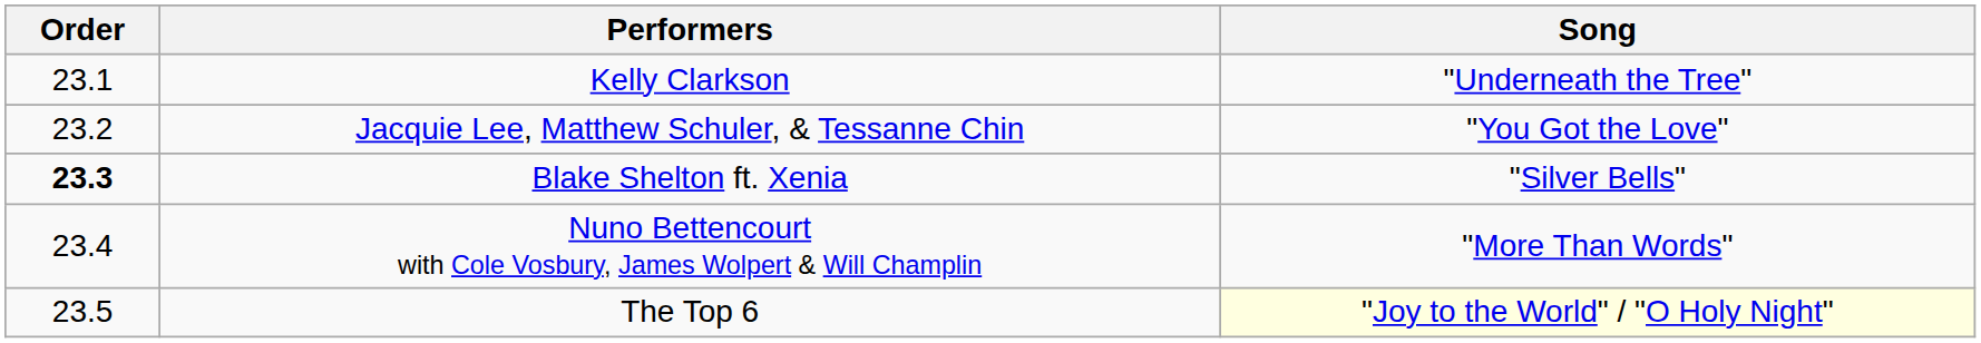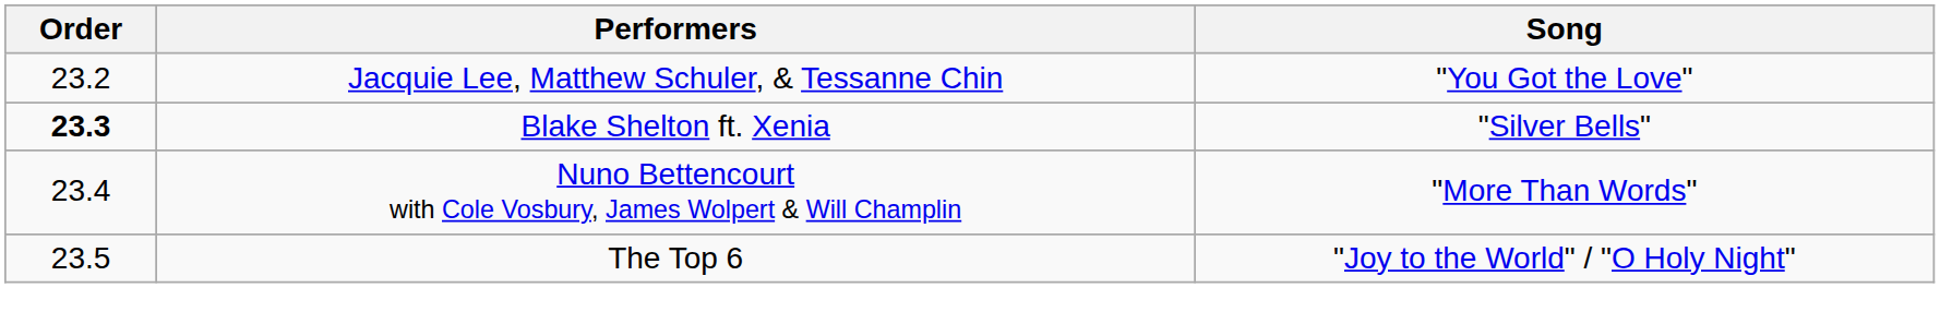 <table class="wikitable" style="text-align:center; width:80%;">
 <tr>
 <th>Order</th>
 <th>Performers</th>
 <th>Song</th>
-</tr>
-<tr>
-<td>23.1</td>
-<td><a href='#'>Kelly Clarkson</a></td>
-<td>"<a href='#'>Underneath the Tree</a>"</td>
 </tr>
 <tr>
 <td>23.2</td>
 <td><a href='#'>Jacquie Lee</a>, <a href='#'>Matthew Schuler</a>, & <a href='#'>Tessanne Chin</a></td>
 <td>"<a href='#'>You Got the Love</a>"</td>
 </tr>
 <tr>
 <td><strong>23.3</strong></td>
 <td><a href='#'>Blake Shelton</a> ft. <a href='#'>Xenia</a></td>
 <td>"<a href='#'>Silver Bells</a>"</td>
 </tr>
 <tr>
 <td>23.4</td>
 <td><a href='#'>Nuno Bettencourt</a><br><small>with <a href='#'>Cole Vosbury</a>, <a href='#'>James Wolpert</a> & <a href='#'>Will Champlin</a></small></td>
 <td>"<a href='#'>More Than Words</a>"</td>
 </tr>
 <tr>
 <td>23.5</td>
 <td>The Top 6</td>
-<td style="background: lightyellow;">"<a href='#'>Joy to the World</a>" / "<a href='#'>O Holy Night</a>"</td>
+<td>"<a href='#'>Joy to the World</a>" / "<a href='#'>O Holy Night</a>"</td>
 </tr>
 </table>
